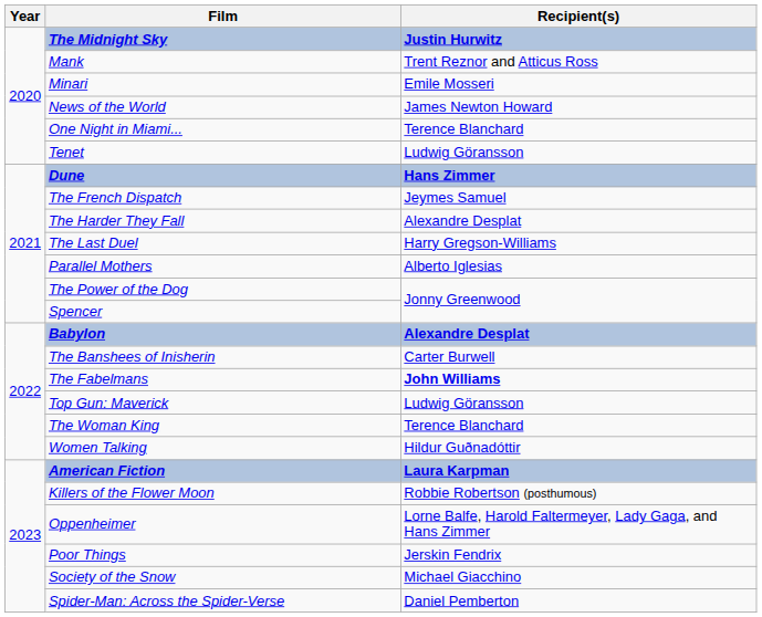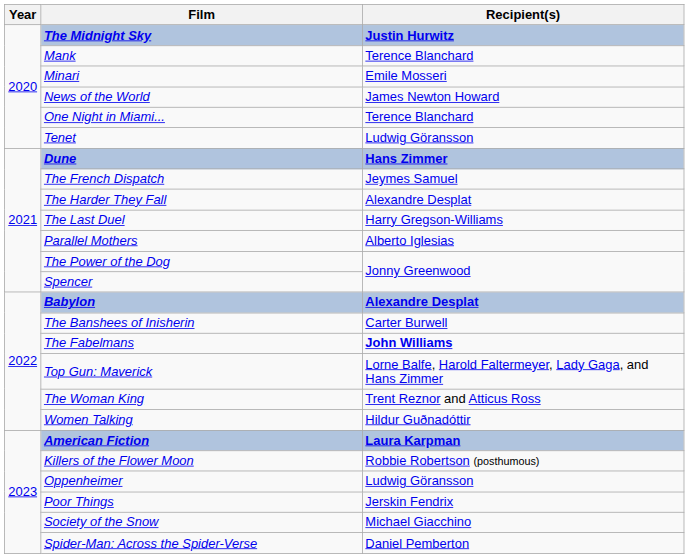 <table class="wikitable" width="95%" cellpadding="5">
 <tr>
 <th width="5%">Year</th>
 <th width="45%">Film</th>
 <th width="45%">Recipient(s)</th>
 </tr>
 <tr>
 <td rowspan="6" style="text-align:center;"><a href='#'>2020</a><br></td>
 <td style="background:#B0C4DE;"><strong><em><a href='#'>The Midnight Sky</a></em></strong></td>
 <td style="background:#B0C4DE;"><strong><a href='#'>Justin Hurwitz</a></strong></td>
 </tr>
 <tr>
 <td><em><a href='#'>Mank</a></em></td>
-<td><a href='#'>Trent Reznor</a> and <a href='#'>Atticus Ross</a></td>
+<td><a href='#'>Terence Blanchard</a></td>
 </tr>
 <tr>
 <td><em><a href='#'>Minari</a></em></td>
 <td><a href='#'>Emile Mosseri</a></td>
 </tr>
 <tr>
 <td><em><a href='#'>News of the World</a></em></td>
 <td><a href='#'>James Newton Howard</a></td>
 </tr>
 <tr>
 <td><em><a href='#'>One Night in Miami...</a></em></td>
 <td><a href='#'>Terence Blanchard</a></td>
 </tr>
 <tr>
 <td><em><a href='#'>Tenet</a></em></td>
 <td><a href='#'>Ludwig Göransson</a></td>
 </tr>
 <tr>
 <td rowspan="7" style="text-align:center;"><a href='#'>2021</a><br></td>
 <td style="background:#B0C4DE;"><strong><em><a href='#'>Dune</a></em></strong></td>
 <td style="background:#B0C4DE;"><strong><a href='#'>Hans Zimmer</a></strong></td>
 </tr>
 <tr>
 <td><em><a href='#'>The French Dispatch</a></em></td>
 <td><a href='#'>Jeymes Samuel</a></td>
 </tr>
 <tr>
 <td><em><a href='#'>The Harder They Fall</a></em></td>
 <td><a href='#'>Alexandre Desplat</a></td>
 </tr>
 <tr>
 <td><em><a href='#'>The Last Duel</a></em></td>
 <td><a href='#'>Harry Gregson-Williams</a></td>
 </tr>
 <tr>
 <td><em><a href='#'>Parallel Mothers</a></em></td>
 <td><a href='#'>Alberto Iglesias</a></td>
 </tr>
 <tr>
 <td><em><a href='#'>The Power of the Dog</a></em></td>
 <td rowspan="2"><a href='#'>Jonny Greenwood</a></td>
 </tr>
 <tr>
 <td><em><a href='#'>Spencer</a></em></td>
 </tr>
 <tr>
 <td rowspan="6" style="text-align:center;"><a href='#'>2022</a><br></td>
 <td style="background:#B0C4DE;"><strong><em><a href='#'>Babylon</a></em></strong></td>
 <td style="background:#B0C4DE;"><strong><a href='#'>Alexandre Desplat</a></strong></td>
 </tr>
 <tr>
 <td><em><a href='#'>The Banshees of Inisherin</a></em></td>
 <td><a href='#'>Carter Burwell</a></td>
 </tr>
 <tr>
 <td><em><a href='#'>The Fabelmans</a></em></td>
 <td><strong><a href='#'>John Williams</a></strong></td>
 </tr>
 <tr>
 <td><em><a href='#'>Top Gun: Maverick</a></em></td>
-<td><a href='#'>Ludwig Göransson</a></td>
+<td><a href='#'>Lorne Balfe</a>, <a href='#'>Harold Faltermeyer</a>, <a href='#'>Lady Gaga</a>, and <a href='#'>Hans Zimmer</a></td>
 </tr>
 <tr>
 <td><em><a href='#'>The Woman King</a></em></td>
-<td><a href='#'>Terence Blanchard</a></td>
+<td><a href='#'>Trent Reznor</a> and <a href='#'>Atticus Ross</a></td>
 </tr>
 <tr>
 <td><em><a href='#'>Women Talking</a></em></td>
 <td><a href='#'>Hildur Guðnadóttir</a></td>
 </tr>
 <tr>
 <td rowspan="7" style="text-align:center;"><a href='#'>2023</a><br></td>
 <td style="background:#B0C4DE;"><strong><em><a href='#'>American Fiction</a></em></strong></td>
 <td style="background:#B0C4DE;"><strong><a href='#'>Laura Karpman</a></strong></td>
 </tr>
 <tr>
 <td><em><a href='#'>Killers of the Flower Moon</a></em></td>
 <td><a href='#'>Robbie Robertson</a> <small>(posthumous)</small></td>
 </tr>
 <tr>
 <td><em><a href='#'>Oppenheimer</a></em></td>
-<td><a href='#'>Lorne Balfe</a>, <a href='#'>Harold Faltermeyer</a>, <a href='#'>Lady Gaga</a>, and <a href='#'>Hans Zimmer</a></td>
+<td><a href='#'>Ludwig Göransson</a></td>
 </tr>
 <tr>
 <td><em><a href='#'>Poor Things</a></em></td>
 <td><a href='#'>Jerskin Fendrix</a></td>
 </tr>
 <tr>
 <td><em><a href='#'>Society of the Snow</a></em></td>
 <td><a href='#'>Michael Giacchino</a></td>
 </tr>
 <tr>
 <td><em><a href='#'>Spider-Man: Across the Spider-Verse</a></em></td>
 <td><a href='#'>Daniel Pemberton</a></td>
 </tr>
 </table>
